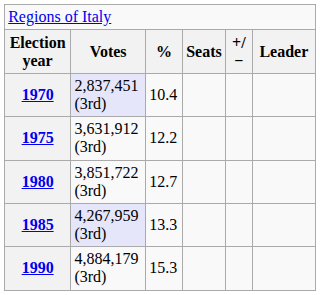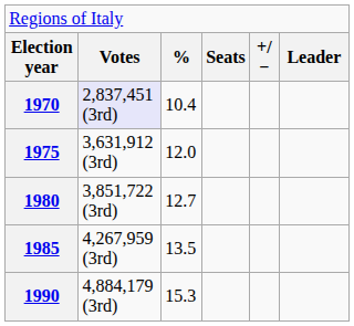 <table class=wikitable style="width:50%; border:1px #AAAAFF solid">
 <tr>
 <td colspan=6><a href='#'>Regions of Italy</a></td>
 </tr>
 <tr>
 <th width=13%>Election year</th>
 <th width=16%>Votes</th>
 <th width=6%>%</th>
 <th width=1%>Seats</th>
 <th width=8%>+/−</th>
 <th width=19%>Leader</th>
 </tr>
 <tr>
 <th><a href='#'>1970</a></th>
 <td style="background: lavender;">2,837,451 (3rd)</td>
 <td>10.4</td>
 <td></td>
 <td></td>
 <td></td>
 </tr>
 <tr>
 <th><a href='#'>1975</a></th>
 <td>3,631,912 (3rd)</td>
-<td>12.2</td>
+<td>12.0</td>
 <td></td>
 <td></td>
 <td></td>
 </tr>
 <tr>
 <th><a href='#'>1980</a></th>
 <td>3,851,722 (3rd)</td>
 <td>12.7</td>
 <td></td>
 <td></td>
 <td></td>
 </tr>
 <tr>
 <th><a href='#'>1985</a></th>
-<td style="background: lavender;">4,267,959 (3rd)</td>
-<td>13.3</td>
+<td>4,267,959 (3rd)</td>
+<td>13.5</td>
 <td></td>
 <td></td>
 <td></td>
 </tr>
 <tr>
 <th><a href='#'>1990</a></th>
 <td>4,884,179 (3rd)</td>
 <td>15.3</td>
 <td></td>
 <td></td>
 <td></td>
 </tr>
 </table>
